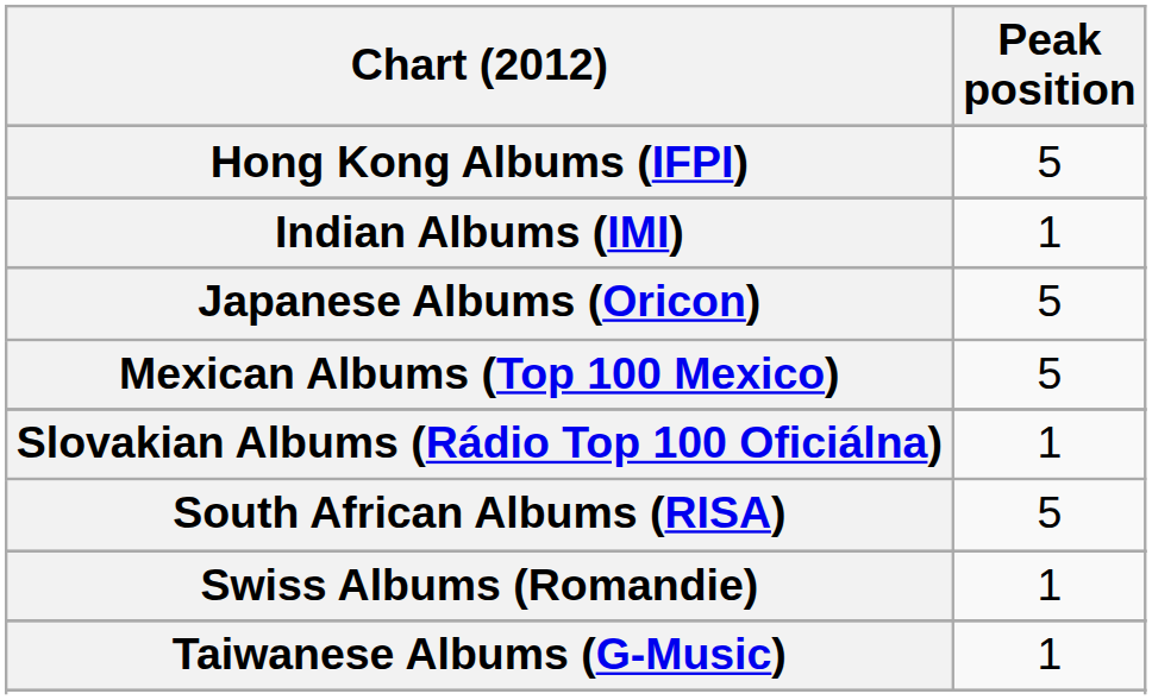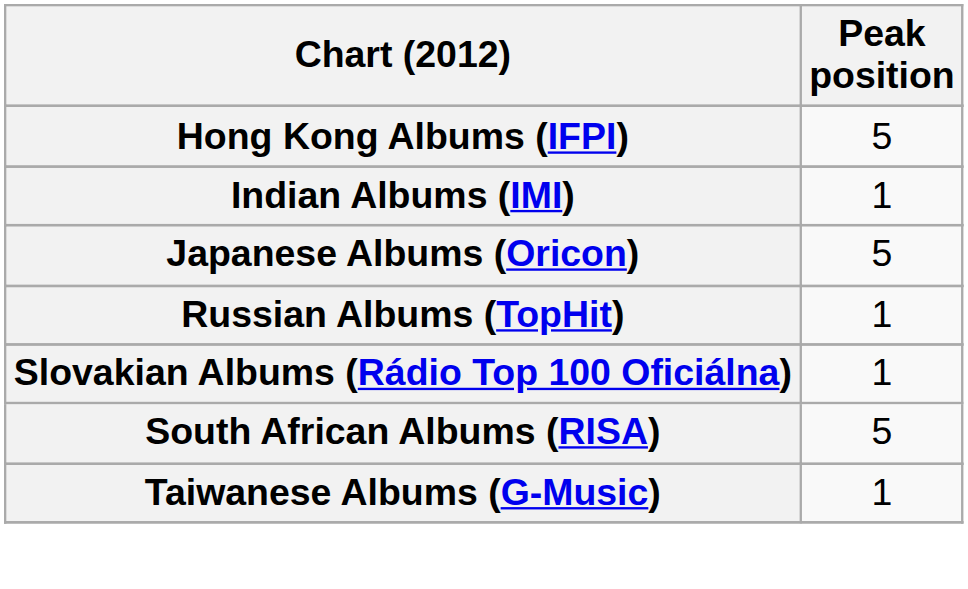 <table class="wikitable sortable plainrowheaders" style="text-align:center;">
 <tr>
 <th>Chart (2012)</th>
 <th>Peak<br>position</th>
 </tr>
 <tr>
 </tr>
 <tr>
 </tr>
 <tr>
 </tr>
 <tr>
 </tr>
 <tr>
 </tr>
 <tr>
 </tr>
 <tr>
 </tr>
 <tr>
 </tr>
 <tr>
 </tr>
 <tr>
 </tr>
 <tr>
 </tr>
 <tr>
 <th scope="row">Hong Kong Albums (<a href='#'>IFPI</a>)</th>
 <td style="text-align:center;">5</td>
 </tr>
 <tr>
 </tr>
 <tr>
 <th scope="row">Indian Albums (<a href='#'>IMI</a>)</th>
 <td align="center">1</td>
 </tr>
 <tr>
 </tr>
 <tr>
 </tr>
 <tr>
 <th scope="row">Japanese Albums (<a href='#'>Oricon</a>)</th>
 <td style="text-align:center;">5</td>
 </tr>
 <tr>
-<th scope="row">Mexican Albums (<a href='#'>Top 100 Mexico</a>)</th>
-<td style="text-align:center;">5</td>
 </tr>
 <tr>
 </tr>
 <tr>
 </tr>
 <tr>
 </tr>
 <tr>
+<th scope="row">Russian Albums (<a href='#'>TopHit</a>)</th>
+<td style="text-align:center;">1</td>
 </tr>
 <tr>
 </tr>
 <tr>
 <th scope="row">Slovakian Albums (<a href='#'>Rádio Top 100 Oficiálna</a>)</th>
 <td style="text-align:center;">1</td>
 </tr>
 <tr>
 <th scope="row">South African Albums (<a href='#'>RISA</a>)</th>
 <td style="text-align:center;">5</td>
 </tr>
 <tr>
 </tr>
 <tr>
 </tr>
 <tr>
 </tr>
 <tr>
-</tr>
-<tr>
-<th scope="row">Swiss Albums (Romandie)</th>
-<td style="text-align:center;">1</td>
 </tr>
 <tr>
 </tr>
 <tr>
 <th scope="row">Taiwanese Albums (<a href='#'>G-Music</a>)</th>
 <td style="text-align:center;">1</td>
 </tr>
 <tr>
 </tr>
 <tr>
 </tr>
 <tr>
 </tr>
 <tr>
 </tr>
 <tr>
 </tr>
 <tr>
 </tr>
 <tr>
 </tr>
 </table>
